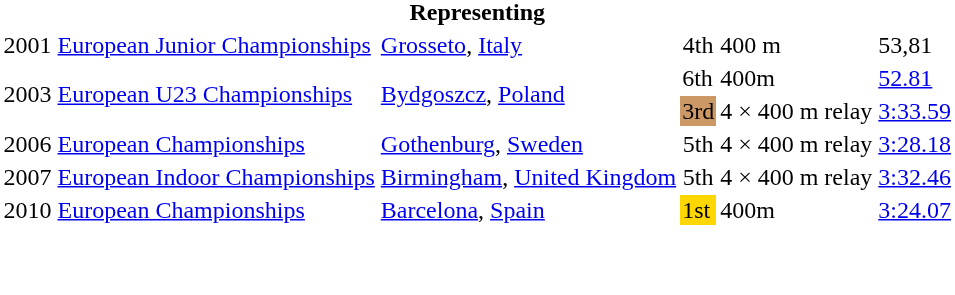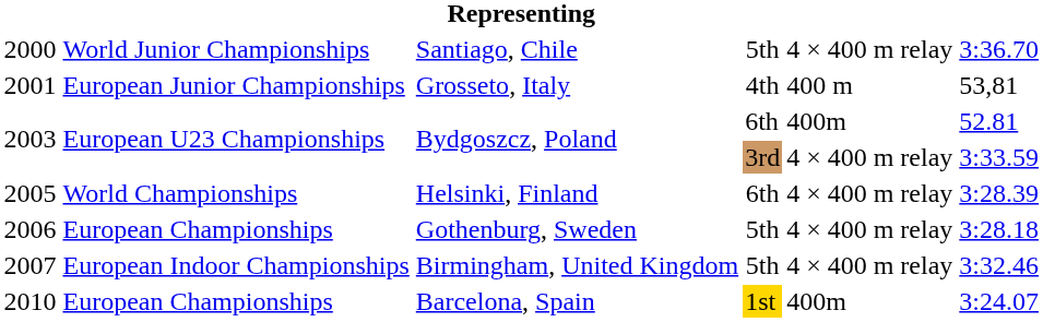 <table>
 <tr>
 <th colspan="6">Representing </th>
+</tr>
+<tr>
+<td>2000</td>
+<td><a href='#'>World Junior Championships</a></td>
+<td><a href='#'>Santiago</a>, <a href='#'>Chile</a></td>
+<td align="center">5th</td>
+<td>4 × 400 m relay</td>
+<td><a href='#'>3:36.70</a></td>
 </tr>
 <tr>
 <td>2001</td>
 <td><a href='#'>European Junior Championships</a></td>
 <td><a href='#'>Grosseto</a>, <a href='#'>Italy</a></td>
 <td align="center">4th</td>
 <td>400 m</td>
 <td>53,81</td>
 </tr>
 <tr>
 <td rowspan=2>2003</td>
 <td rowspan=2><a href='#'>European U23 Championships</a></td>
 <td rowspan=2><a href='#'>Bydgoszcz</a>, <a href='#'>Poland</a></td>
 <td>6th</td>
 <td>400m</td>
 <td><a href='#'>52.81</a></td>
 </tr>
 <tr>
 <td bgcolor="cc9966">3rd</td>
 <td>4 × 400 m relay</td>
 <td><a href='#'>3:33.59</a></td>
+</tr>
+<tr>
+<td>2005</td>
+<td><a href='#'>World Championships</a></td>
+<td><a href='#'>Helsinki</a>, <a href='#'>Finland</a></td>
+<td align="center">6th</td>
+<td>4 × 400 m relay</td>
+<td><a href='#'>3:28.39</a></td>
 </tr>
 <tr>
 <td>2006</td>
 <td><a href='#'>European Championships</a></td>
 <td><a href='#'>Gothenburg</a>, <a href='#'>Sweden</a></td>
 <td align="center">5th</td>
 <td>4 × 400 m relay</td>
 <td><a href='#'>3:28.18</a></td>
 </tr>
 <tr>
 <td>2007</td>
 <td><a href='#'>European Indoor Championships</a></td>
 <td><a href='#'>Birmingham</a>, <a href='#'>United Kingdom</a></td>
 <td align="center">5th</td>
 <td>4 × 400 m relay</td>
 <td><a href='#'>3:32.46</a></td>
 </tr>
 <tr>
 <td>2010</td>
 <td><a href='#'>European Championships</a></td>
 <td><a href='#'>Barcelona</a>, <a href='#'>Spain</a></td>
 <td bgcolor=gold>1st</td>
 <td>400m</td>
 <td><a href='#'>3:24.07</a></td>
 </tr>
 </table>
